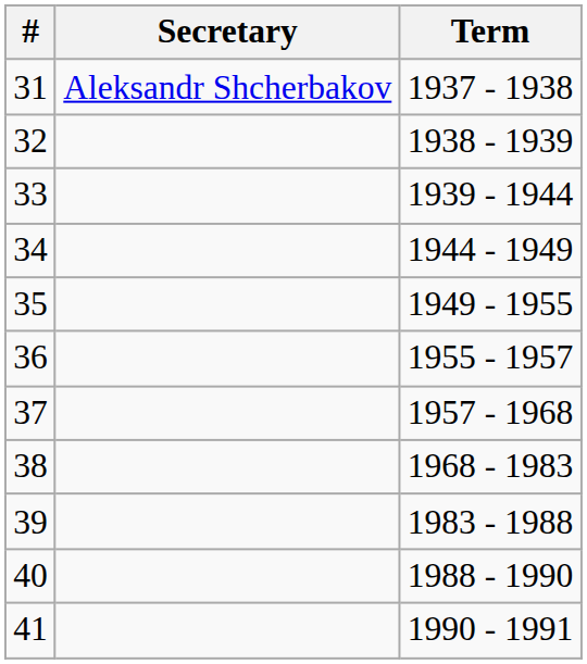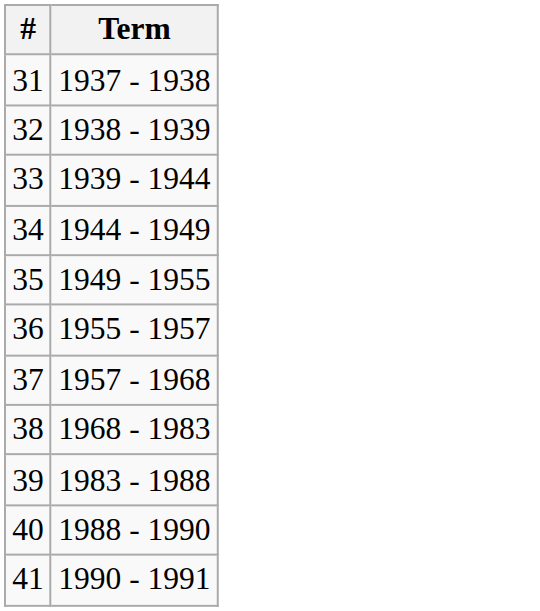 <table class="wikitable sortable">
 <tr>
 <th>#</th>
-<th>Secretary</th>
 <th>Term</th>
 </tr>
 <tr>
 <td>31</td>
-<td><a href='#'>Aleksandr Shcherbakov</a></td>
 <td>1937 - 1938</td>
 </tr>
 <tr>
 <td>32</td>
-<td></td>
 <td>1938 - 1939</td>
 </tr>
 <tr>
 <td>33</td>
-<td></td>
 <td>1939 - 1944</td>
 </tr>
 <tr>
 <td>34</td>
-<td></td>
 <td>1944 - 1949</td>
 </tr>
 <tr>
 <td>35</td>
-<td></td>
 <td>1949 - 1955</td>
 </tr>
 <tr>
 <td>36</td>
-<td></td>
 <td>1955 - 1957</td>
 </tr>
 <tr>
 <td>37</td>
-<td></td>
 <td>1957 - 1968</td>
 </tr>
 <tr>
 <td>38</td>
-<td></td>
 <td>1968 - 1983</td>
 </tr>
 <tr>
 <td>39</td>
-<td></td>
 <td>1983 - 1988</td>
 </tr>
 <tr>
 <td>40</td>
-<td></td>
 <td>1988 - 1990</td>
 </tr>
 <tr>
 <td>41</td>
-<td></td>
 <td>1990 - 1991</td>
 </tr>
 </table>
